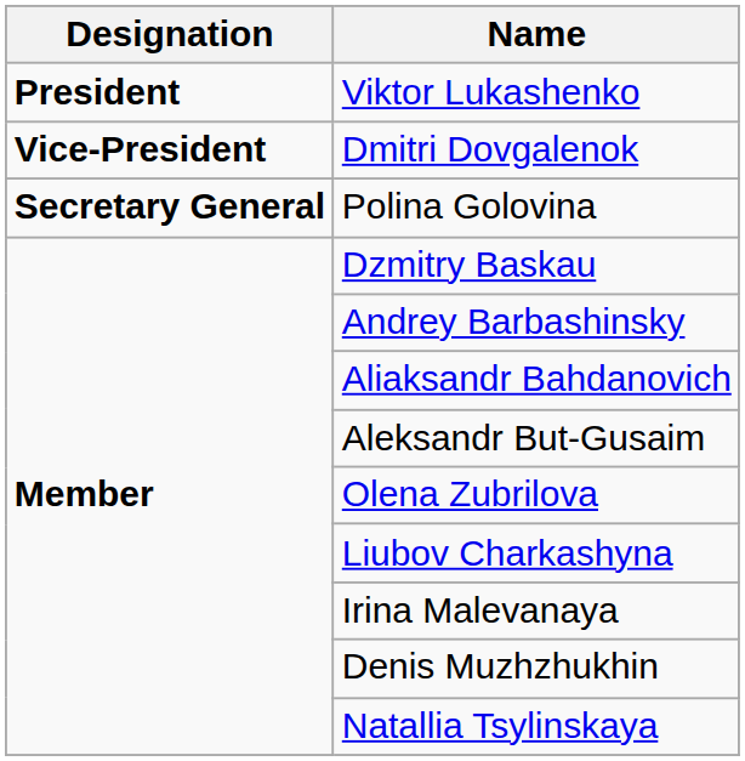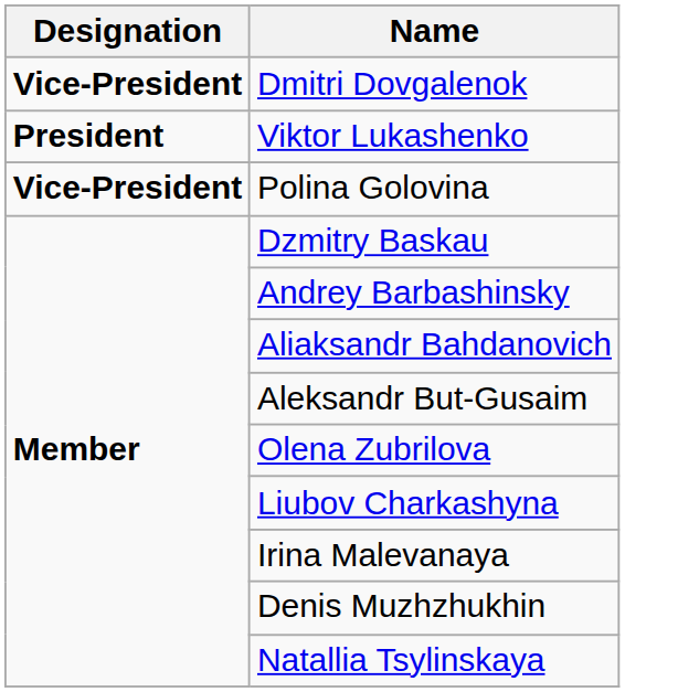 <table class="wikitable">
 <tr>
 <th>Designation</th>
 <th>Name</th>
+</tr>
+<tr>
+<td><strong>Vice-President</strong></td>
+<td><a href='#'>Dmitri Dovgalenok</a></td>
 </tr>
 <tr>
 <td><strong>President</strong></td>
 <td><a href='#'>Viktor Lukashenko</a></td>
 </tr>
 <tr>
 <td><strong>Vice-President</strong></td>
-<td><a href='#'>Dmitri Dovgalenok</a></td>
-</tr>
-<tr>
-<td><strong>Secretary General</strong></td>
 <td>Polina Golovina</td>
 </tr>
 <tr>
 <td rowspan=9><strong>Member</strong></td>
 <td><a href='#'>Dzmitry Baskau</a></td>
 </tr>
 <tr>
 <td><a href='#'>Andrey Barbashinsky</a></td>
 </tr>
 <tr>
 <td><a href='#'>Aliaksandr Bahdanovich</a></td>
 </tr>
 <tr>
 <td>Aleksandr But-Gusaim</td>
 </tr>
 <tr>
 <td><a href='#'>Olena Zubrilova</a></td>
 </tr>
 <tr>
 <td><a href='#'>Liubov Charkashyna</a></td>
 </tr>
 <tr>
 <td>Irina Malevanaya</td>
 </tr>
 <tr>
 <td>Denis Muzhzhukhin</td>
 </tr>
 <tr>
 <td><a href='#'>Natallia Tsylinskaya</a></td>
 </tr>
 </table>
